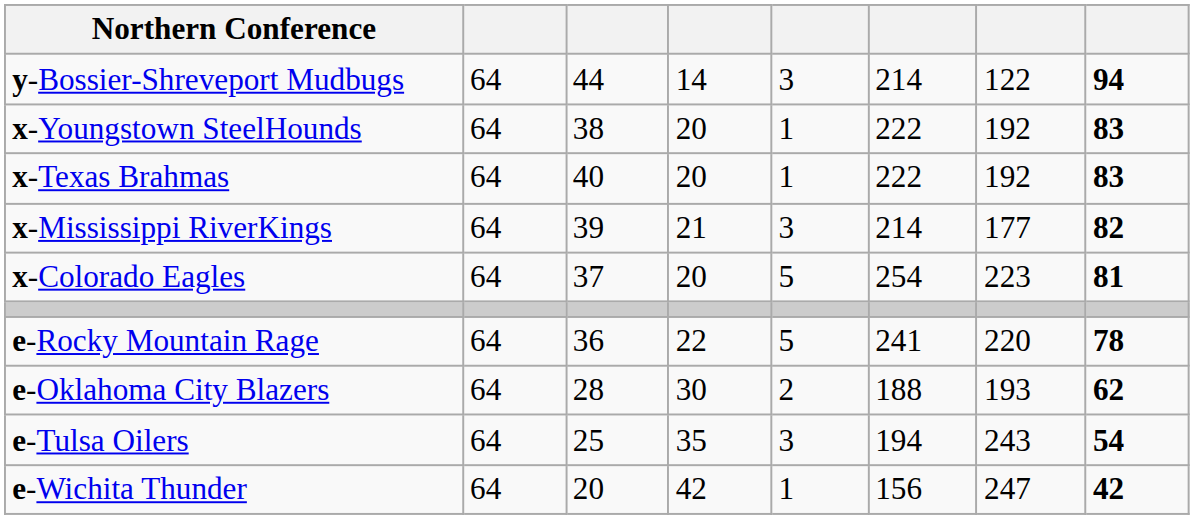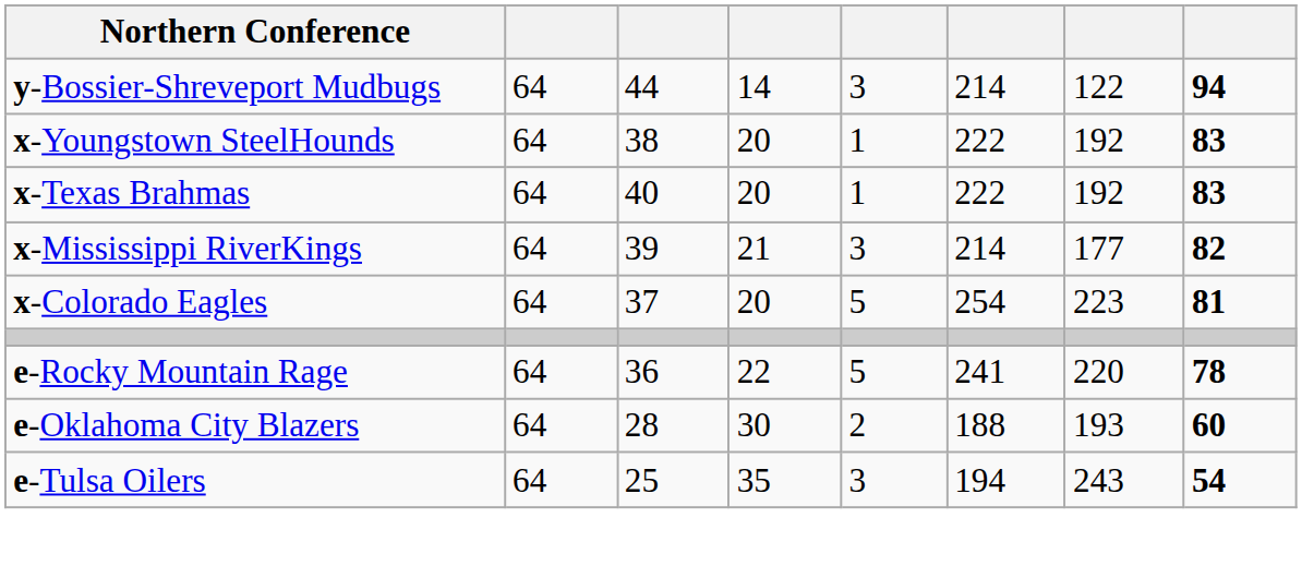 <table class="wikitable sortable">
 <tr>
 <th style="width:20em;" class="unsortable">Northern Conference</th>
 <th style="width:4em;" class="unsortable"></th>
 <th style="width:4em;"></th>
 <th style="width:4em;"></th>
 <th style="width:4em;"></th>
 <th style="width:4em;"></th>
 <th style="width:4em;"></th>
 <th style="width:4em;"></th>
 </tr>
 <tr>
 <td><strong>y</strong>-<a href='#'>Bossier-Shreveport Mudbugs</a></td>
 <td>64</td>
 <td>44</td>
 <td>14</td>
 <td>3</td>
 <td>214</td>
 <td>122</td>
 <td><strong>94</strong></td>
 </tr>
 <tr>
 <td><strong>x</strong>-<a href='#'>Youngstown SteelHounds</a></td>
 <td>64</td>
 <td>38</td>
 <td>20</td>
 <td>1</td>
 <td>222</td>
 <td>192</td>
 <td><strong>83</strong></td>
 </tr>
 <tr>
 <td><strong>x</strong>-<a href='#'>Texas Brahmas</a></td>
 <td>64</td>
 <td>40</td>
 <td>20</td>
 <td>1</td>
 <td>222</td>
 <td>192</td>
 <td><strong>83</strong></td>
 </tr>
 <tr>
 <td><strong>x</strong>-<a href='#'>Mississippi RiverKings</a></td>
 <td>64</td>
 <td>39</td>
 <td>21</td>
 <td>3</td>
 <td>214</td>
 <td>177</td>
 <td><strong>82</strong></td>
 </tr>
 <tr>
 <td><strong>x</strong>-<a href='#'>Colorado Eagles</a></td>
 <td>64</td>
 <td>37</td>
 <td>20</td>
 <td>5</td>
 <td>254</td>
 <td>223</td>
 <td><strong>81</strong></td>
 </tr>
 <tr bgcolor="#cccccc">
 <td></td>
 <td></td>
 <td></td>
 <td></td>
 <td></td>
 <td></td>
 <td></td>
 <td></td>
 </tr>
 <tr>
 <td><strong>e</strong>-<a href='#'>Rocky Mountain Rage</a></td>
 <td>64</td>
 <td>36</td>
 <td>22</td>
 <td>5</td>
 <td>241</td>
 <td>220</td>
 <td><strong>78</strong></td>
 </tr>
 <tr>
 <td><strong>e</strong>-<a href='#'>Oklahoma City Blazers</a></td>
 <td>64</td>
 <td>28</td>
 <td>30</td>
 <td>2</td>
 <td>188</td>
 <td>193</td>
-<td><strong>62</strong></td>
+<td><strong>60</strong></td>
 </tr>
 <tr>
 <td><strong>e</strong>-<a href='#'>Tulsa Oilers</a></td>
 <td>64</td>
 <td>25</td>
 <td>35</td>
 <td>3</td>
 <td>194</td>
 <td>243</td>
 <td><strong>54</strong></td>
 </tr>
-<tr>
-<td><strong>e</strong>-<a href='#'>Wichita Thunder</a></td>
-<td>64</td>
-<td>20</td>
-<td>42</td>
-<td>1</td>
-<td>156</td>
-<td>247</td>
-<td><strong>42</strong></td>
-</tr>
 </table>
